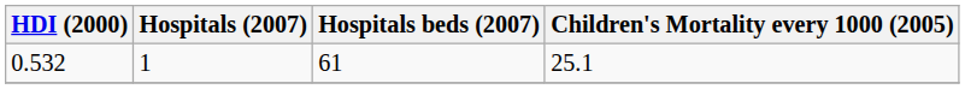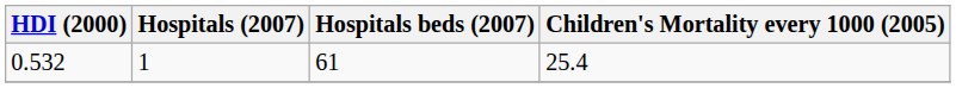 <table class="wikitable" border="1">
 <tr>
 <th><a href='#'>HDI</a> (2000)</th>
 <th>Hospitals (2007)</th>
 <th>Hospitals beds (2007)</th>
 <th>Children's Mortality every 1000 (2005)</th>
 </tr>
 <tr>
 <td>0.532</td>
 <td>1</td>
 <td>61</td>
-<td>25.1</td>
+<td>25.4</td>
 </tr>
 <tr>
 </tr>
 </table>
